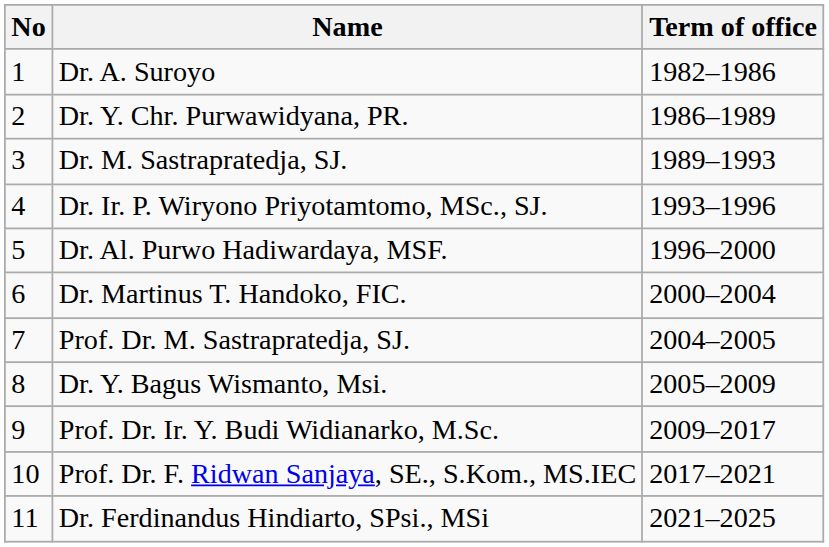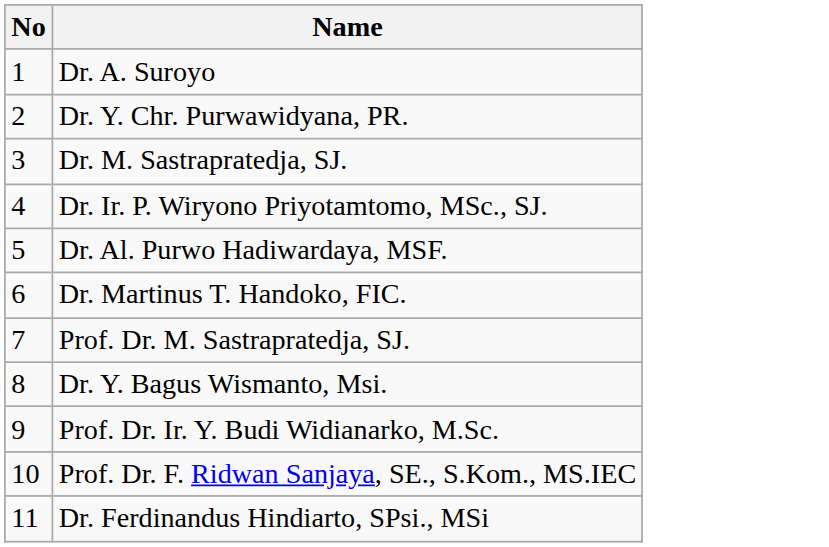 <table class="wikitable">
 <tr>
 <th>No</th>
 <th>Name</th>
-<th>Term of office</th>
 </tr>
 <tr>
 <td>1</td>
 <td>Dr. A. Suroyo</td>
-<td>1982–1986</td>
 </tr>
 <tr>
 <td>2</td>
 <td>Dr. Y. Chr. Purwawidyana, PR.</td>
-<td>1986–1989</td>
 </tr>
 <tr>
 <td>3</td>
 <td>Dr. M. Sastrapratedja, SJ.</td>
-<td>1989–1993</td>
 </tr>
 <tr>
 <td>4</td>
 <td>Dr. Ir. P. Wiryono Priyotamtomo, MSc., SJ.</td>
-<td>1993–1996</td>
 </tr>
 <tr>
 <td>5</td>
 <td>Dr. Al. Purwo Hadiwardaya, MSF.</td>
-<td>1996–2000</td>
 </tr>
 <tr>
 <td>6</td>
 <td>Dr. Martinus T. Handoko, FIC.</td>
-<td>2000–2004</td>
 </tr>
 <tr>
 <td>7</td>
 <td>Prof. Dr. M. Sastrapratedja, SJ.</td>
-<td>2004–2005</td>
 </tr>
 <tr>
 <td>8</td>
 <td>Dr. Y. Bagus Wismanto, Msi.</td>
-<td>2005–2009</td>
 </tr>
 <tr>
 <td>9</td>
 <td>Prof. Dr. Ir. Y. Budi Widianarko, M.Sc.</td>
-<td>2009–2017</td>
 </tr>
 <tr>
 <td>10</td>
 <td>Prof. Dr. F. <a href='#'>Ridwan Sanjaya</a>, SE., S.Kom., MS.IEC</td>
-<td>2017–2021</td>
 </tr>
 <tr>
 <td>11</td>
 <td>Dr. Ferdinandus Hindiarto, SPsi., MSi</td>
-<td>2021–2025</td>
 </tr>
 </table>
